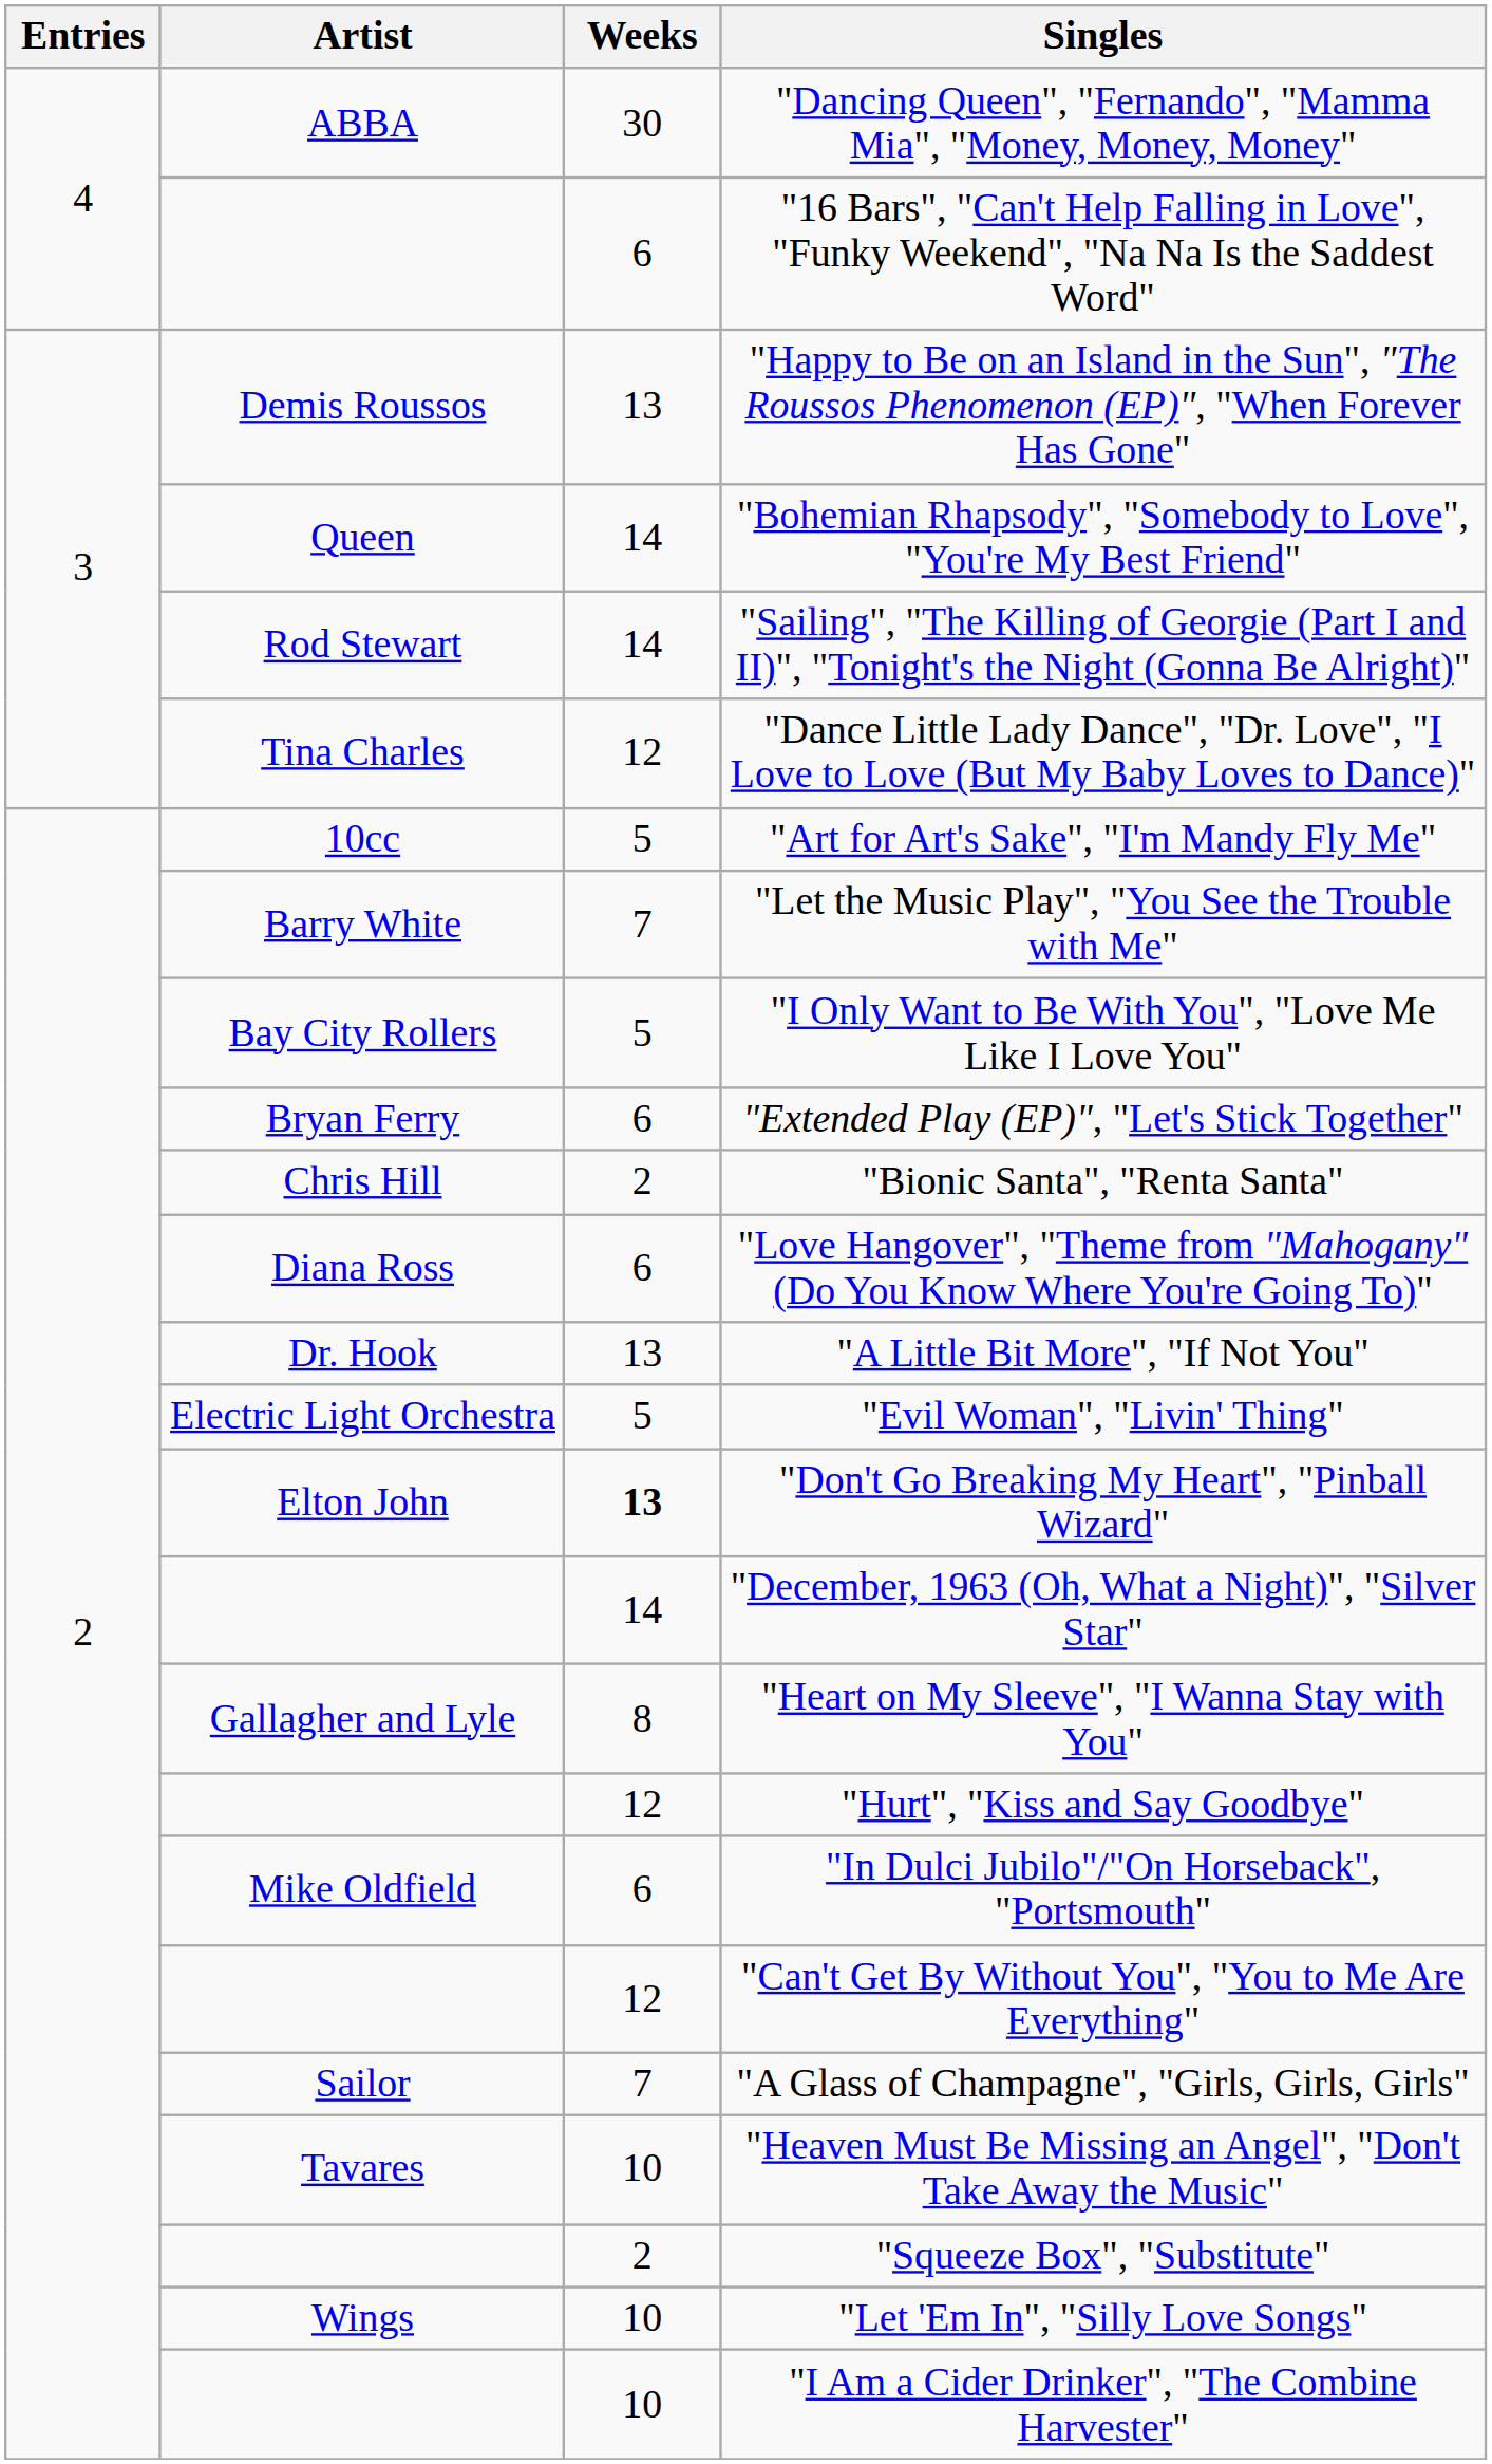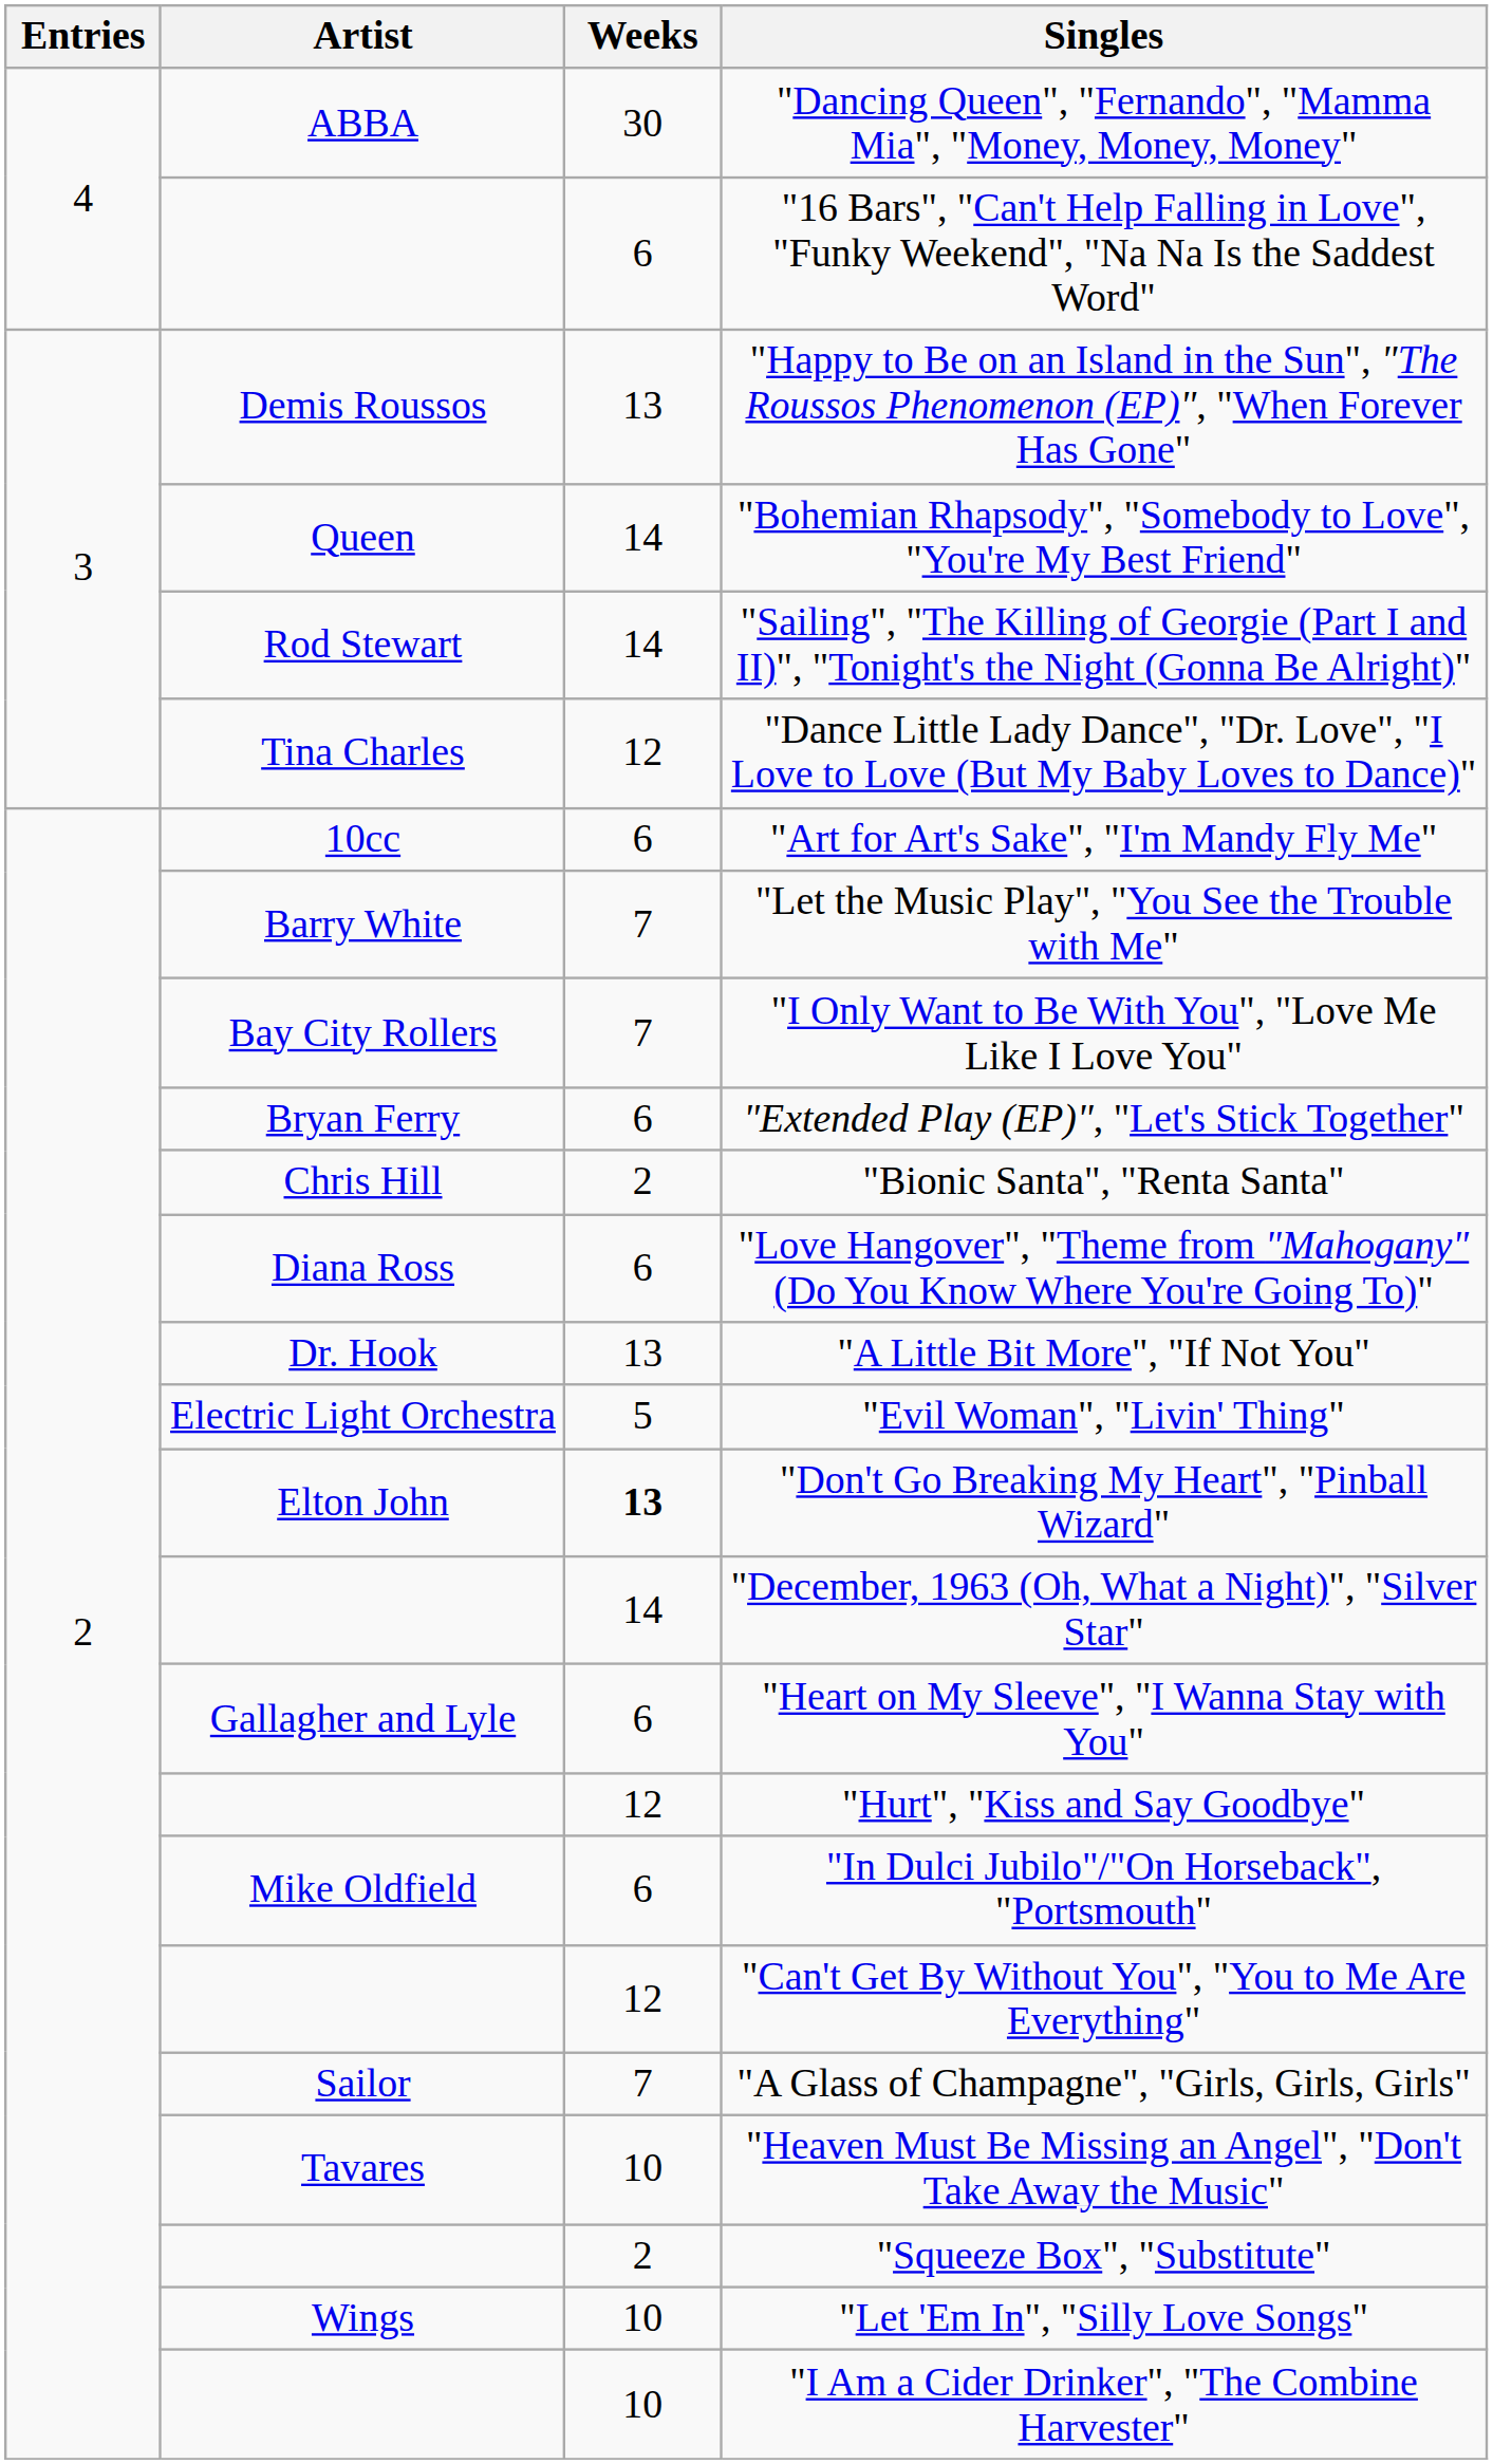 <table class="wikitable sortable" style="text-align: center;">
 <tr>
 <th scope="col" style="width:55px;" data-sort-type="number">Entries</th>
 <th scope="col" style="text-align:center;">Artist</th>
 <th scope="col" style="width:55px;" data-sort-type="number">Weeks</th>
 <th scope="col" style="width:300px;">Singles</th>
 </tr>
 <tr>
 <td rowspan="2" style="text-align:center">4</td>
 <td><a href='#'>ABBA</a></td>
 <td>30</td>
 <td>"<a href='#'>Dancing Queen</a>", "<a href='#'>Fernando</a>", "<a href='#'>Mamma Mia</a>", "<a href='#'>Money, Money, Money</a>"</td>
 </tr>
 <tr>
 <td> </td>
 <td>6</td>
 <td>"16 Bars", "<a href='#'>Can't Help Falling in Love</a>", "Funky Weekend", "Na Na Is the Saddest Word"</td>
 </tr>
 <tr>
 <td rowspan="4" style="text-align:center">3</td>
 <td><a href='#'>Demis Roussos</a> </td>
 <td>13</td>
 <td>"<a href='#'>Happy to Be on an Island in the Sun</a>", <em>"<a href='#'>The Roussos Phenomenon (EP)</a>"</em>, "<a href='#'>When Forever Has Gone</a>"</td>
 </tr>
 <tr>
 <td><a href='#'>Queen</a> </td>
 <td>14</td>
 <td>"<a href='#'>Bohemian Rhapsody</a>", "<a href='#'>Somebody to Love</a>", "<a href='#'>You're My Best Friend</a>"</td>
 </tr>
 <tr>
 <td><a href='#'>Rod Stewart</a></td>
 <td>14</td>
 <td>"<a href='#'>Sailing</a>", "<a href='#'>The Killing of Georgie (Part I and II)</a>", "<a href='#'>Tonight's the Night (Gonna Be Alright)</a>"</td>
 </tr>
 <tr>
 <td><a href='#'>Tina Charles</a> </td>
 <td>12</td>
 <td>"Dance Little Lady Dance", "Dr. Love", "<a href='#'>I Love to Love (But My Baby Loves to Dance)</a>"</td>
 </tr>
 <tr>
 <td rowspan="19" style="text-align:center">2</td>
 <td><a href='#'>10cc</a></td>
-<td>5</td>
+<td>6</td>
 <td>"<a href='#'>Art for Art's Sake</a>", "<a href='#'>I'm Mandy Fly Me</a>"</td>
 </tr>
 <tr>
 <td><a href='#'>Barry White</a></td>
 <td>7</td>
 <td>"Let the Music Play", "<a href='#'>You See the Trouble with Me</a>"</td>
 </tr>
 <tr>
 <td><a href='#'>Bay City Rollers</a></td>
-<td>5</td>
+<td>7</td>
 <td>"<a href='#'>I Only Want to Be With You</a>", "Love Me Like I Love You"</td>
 </tr>
 <tr>
 <td><a href='#'>Bryan Ferry</a></td>
 <td>6</td>
 <td><em>"Extended Play (EP)"</em>, "<a href='#'>Let's Stick Together</a>"</td>
 </tr>
 <tr>
 <td><a href='#'>Chris Hill</a> </td>
 <td>2</td>
 <td>"Bionic Santa", "Renta Santa"</td>
 </tr>
 <tr>
 <td><a href='#'>Diana Ross</a></td>
 <td>6</td>
 <td>"<a href='#'>Love Hangover</a>", "<a href='#'>Theme from <em>"Mahogany"</em> (Do You Know Where You're Going To)</a>"</td>
 </tr>
 <tr>
 <td><a href='#'>Dr. Hook</a></td>
 <td>13</td>
 <td>"<a href='#'>A Little Bit More</a>", "If Not You"</td>
 </tr>
 <tr>
 <td><a href='#'>Electric Light Orchestra</a></td>
 <td>5</td>
 <td>"<a href='#'>Evil Woman</a>", "<a href='#'>Livin' Thing</a>"</td>
 </tr>
 <tr>
 <td><a href='#'>Elton John</a></td>
 <td><strong>13</strong></td>
 <td>"<a href='#'>Don't Go Breaking My Heart</a>", "<a href='#'>Pinball Wizard</a>"</td>
 </tr>
 <tr>
 <td></td>
 <td>14</td>
 <td>"<a href='#'>December, 1963 (Oh, What a Night)</a>", "<a href='#'>Silver Star</a>"</td>
 </tr>
 <tr>
 <td><a href='#'>Gallagher and Lyle</a></td>
-<td>8</td>
+<td>6</td>
 <td>"<a href='#'>Heart on My Sleeve</a>", "<a href='#'>I Wanna Stay with You</a>"</td>
 </tr>
 <tr>
 <td></td>
 <td>12</td>
 <td>"<a href='#'>Hurt</a>", "<a href='#'>Kiss and Say Goodbye</a>"</td>
 </tr>
 <tr>
 <td><a href='#'>Mike Oldfield</a> </td>
 <td>6</td>
 <td><a href='#'>"In Dulci Jubilo"/"On Horseback"</a>, "<a href='#'>Portsmouth</a>"</td>
 </tr>
 <tr>
 <td></td>
 <td>12</td>
 <td>"<a href='#'>Can't Get By Without You</a>", "<a href='#'>You to Me Are Everything</a>"</td>
 </tr>
 <tr>
 <td><a href='#'>Sailor</a></td>
 <td>7</td>
 <td>"A Glass of Champagne", "Girls, Girls, Girls"</td>
 </tr>
 <tr>
 <td><a href='#'>Tavares</a></td>
 <td>10</td>
 <td>"<a href='#'>Heaven Must Be Missing an Angel</a>", "<a href='#'>Don't Take Away the Music</a>"</td>
 </tr>
 <tr>
 <td></td>
 <td>2</td>
 <td>"<a href='#'>Squeeze Box</a>", "<a href='#'>Substitute</a>"</td>
 </tr>
 <tr>
 <td><a href='#'>Wings</a></td>
 <td>10</td>
 <td>"<a href='#'>Let 'Em In</a>", "<a href='#'>Silly Love Songs</a>"</td>
 </tr>
 <tr>
 <td></td>
 <td>10</td>
 <td>"<a href='#'>I Am a Cider Drinker</a>", "<a href='#'>The Combine Harvester</a>"</td>
 </tr>
 </table>
